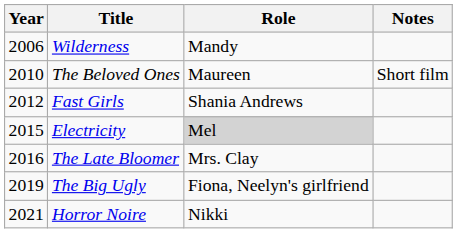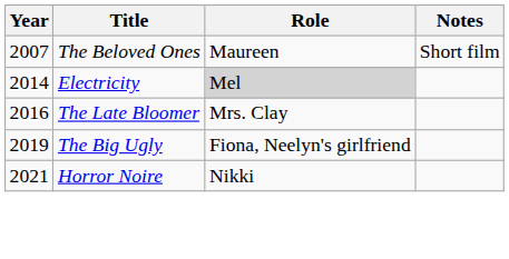 <table class="wikitable sortable">
 <tr>
 <th>Year</th>
 <th>Title</th>
 <th>Role</th>
 <th class="unsortable">Notes</th>
 </tr>
 <tr>
-<td>2006</td>
-<td><em><a href='#'>Wilderness</a></em></td>
-<td>Mandy</td>
-<td></td>
-</tr>
-<tr>
-<td>2010</td>
+<td>2007</td>
 <td><em>The Beloved Ones</em></td>
 <td>Maureen</td>
 <td>Short film</td>
 </tr>
 <tr>
-<td>2012</td>
-<td><em><a href='#'>Fast Girls</a></em></td>
-<td>Shania Andrews</td>
-<td></td>
-</tr>
-<tr>
-<td>2015</td>
+<td>2014</td>
 <td><em><a href='#'>Electricity</a></em></td>
 <td style="background: lightgrey;">Mel</td>
 <td></td>
 </tr>
 <tr>
 <td>2016</td>
 <td><em><a href='#'>The Late Bloomer</a></em></td>
 <td>Mrs. Clay</td>
 <td></td>
 </tr>
 <tr>
 <td>2019</td>
 <td><em><a href='#'>The Big Ugly</a></em></td>
 <td>Fiona, Neelyn's girlfriend</td>
 <td></td>
 </tr>
 <tr>
 <td>2021</td>
 <td><em><a href='#'>Horror Noire</a></em></td>
 <td>Nikki</td>
 <td></td>
 </tr>
 </table>
